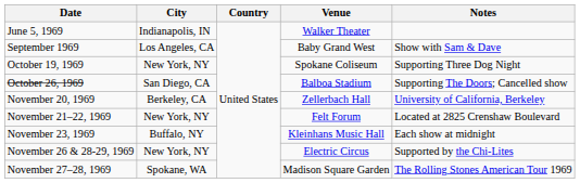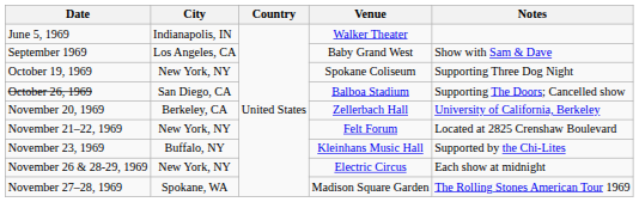 <table class="wikitable">
 <tr>
 <th>Date</th>
 <th>City</th>
 <th>Country</th>
 <th>Venue</th>
 <th>Notes</th>
 </tr>
 <tr>
 <td>June 5, 1969</td>
 <td>Indianapolis, IN</td>
 <td rowspan="9" align="center">United States</td>
 <td align="center"><a href='#'>Walker Theater</a></td>
 <td></td>
 </tr>
 <tr>
 <td>September 1969</td>
 <td align="center">Los Angeles, CA</td>
 <td align="center">Baby Grand West</td>
 <td>Show with <a href='#'>Sam & Dave</a></td>
 </tr>
 <tr>
 <td>October 19, 1969</td>
 <td align="center">New York, NY</td>
 <td align="center">Spokane Coliseum</td>
 <td>Supporting Three Dog Night</td>
 </tr>
 <tr>
 <td><s>October 26, 1969</s></td>
 <td align="center">San Diego, CA</td>
 <td align="center"><a href='#'>Balboa Stadium</a></td>
 <td>Supporting <a href='#'>The Doors</a>; Cancelled show</td>
 </tr>
 <tr>
 <td>November 20, 1969</td>
 <td align="center">Berkeley, CA</td>
 <td align="center"><a href='#'>Zellerbach Hall</a></td>
 <td><a href='#'>University of California, Berkeley</a></td>
 </tr>
 <tr>
 <td>November 21–22, 1969</td>
 <td align="center">New York, NY</td>
 <td align="center"><a href='#'>Felt Forum</a></td>
 <td>Located at 2825 Crenshaw Boulevard</td>
 </tr>
 <tr>
 <td>November 23, 1969</td>
 <td align="center">Buffalo, NY</td>
 <td align="center"><a href='#'>Kleinhans Music Hall</a></td>
-<td>Each show at midnight</td>
+<td>Supported by <a href='#'>the Chi-Lites</a></td>
 </tr>
 <tr>
 <td>November 26 & 28-29, 1969</td>
 <td align="center">New York, NY</td>
 <td align="center"><a href='#'>Electric Circus</a></td>
-<td>Supported by <a href='#'>the Chi-Lites</a></td>
+<td>Each show at midnight</td>
 </tr>
 <tr>
 <td>November 27–28, 1969</td>
 <td align="center">Spokane, WA</td>
 <td align="center">Madison Square Garden</td>
 <td><a href='#'>The Rolling Stones American Tour</a> 1969</td>
 </tr>
 </table>
